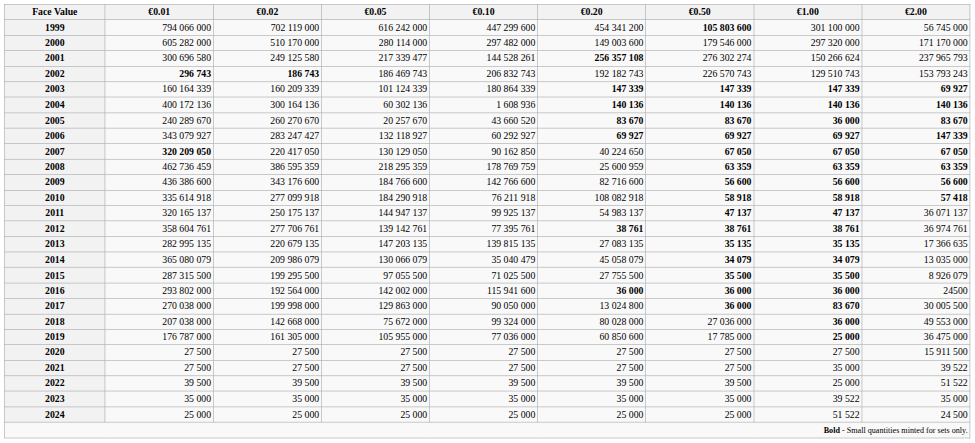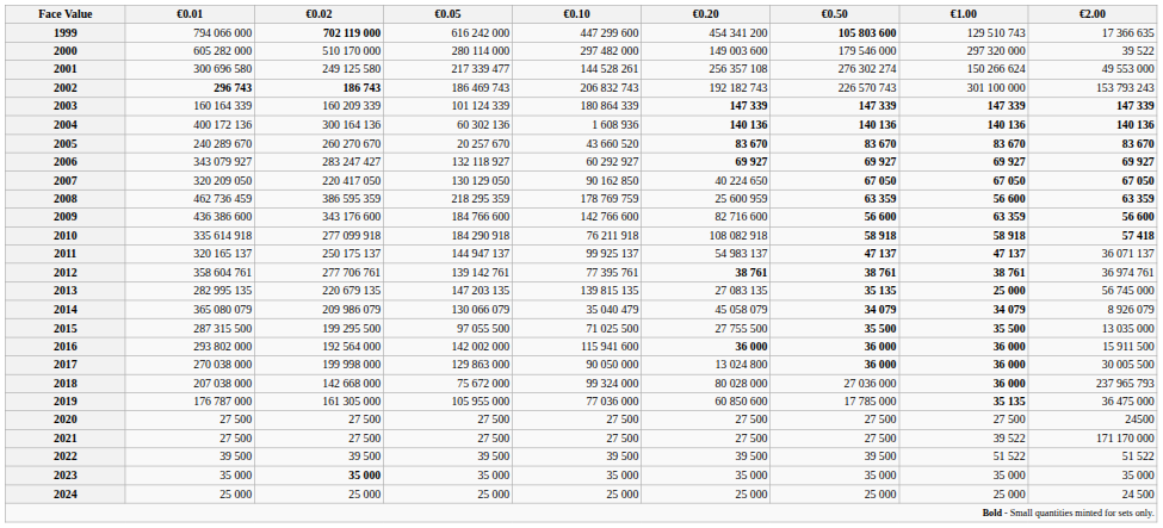 <table class="wikitable" style="width:100%;text-align:right">
 <tr>
 <th>Face Value</th>
 <th>€0.01</th>
 <th>€0.02</th>
 <th>€0.05</th>
 <th>€0.10</th>
 <th>€0.20</th>
 <th>€0.50</th>
 <th>€1.00</th>
 <th>€2.00</th>
 </tr>
 <tr>
 <th>1999</th>
 <td>794 066 000</td>
-<td>702 119 000</td>
+<td><strong>702 119 000</strong></td>
 <td>616 242 000</td>
 <td>447 299 600</td>
 <td>454 341 200</td>
 <td><strong>105 803 600</strong></td>
-<td>301 100 000</td>
-<td>56 745 000</td>
+<td>129 510 743</td>
+<td>17 366 635</td>
 </tr>
 <tr>
 <th>2000</th>
 <td>605 282 000</td>
 <td>510 170 000</td>
 <td>280 114 000</td>
 <td>297 482 000</td>
 <td>149 003 600</td>
 <td>179 546 000</td>
 <td>297 320 000</td>
-<td>171 170 000</td>
+<td>39 522</td>
 </tr>
 <tr>
 <th>2001</th>
 <td>300 696 580</td>
 <td>249 125  580</td>
 <td>217 339 477</td>
 <td>144 528 261</td>
-<td><strong>256 357 108</strong></td>
+<td>256 357 108</td>
 <td>276 302 274</td>
 <td>150 266 624</td>
-<td>237 965 793</td>
+<td>49 553 000</td>
 </tr>
 <tr>
 <th>2002</th>
 <td><strong>296 743</strong></td>
 <td><strong>186 743</strong></td>
 <td>186 469 743</td>
 <td>206 832 743</td>
 <td>192 182 743</td>
 <td>226 570 743</td>
-<td>129 510 743</td>
+<td>301 100 000</td>
 <td>153 793 243</td>
 </tr>
 <tr>
 <th>2003</th>
 <td>160 164 339</td>
 <td>160 209 339</td>
 <td>101 124 339</td>
 <td>180 864 339</td>
 <td><strong>147 339</strong></td>
 <td><strong>147 339</strong></td>
 <td><strong>147 339</strong></td>
-<td><strong>69 927</strong></td>
+<td><strong>147 339</strong></td>
 </tr>
 <tr>
 <th>2004</th>
 <td>400 172 136</td>
 <td>300 164 136</td>
 <td>60 302 136</td>
 <td>1 608 936</td>
 <td><strong>140 136</strong></td>
 <td><strong>140 136</strong></td>
 <td><strong>140 136</strong></td>
 <td><strong>140 136</strong></td>
 </tr>
 <tr>
 <th>2005</th>
 <td>240 289 670</td>
 <td>260 270 670</td>
 <td>20 257 670</td>
 <td>43 660 520</td>
 <td><strong>83 670</strong></td>
 <td><strong>83 670</strong></td>
-<td><strong>36 000</strong></td>
+<td><strong>83 670</strong></td>
 <td><strong>83 670</strong></td>
 </tr>
 <tr>
 <th>2006</th>
 <td>343 079 927</td>
 <td>283 247 427</td>
 <td>132 118 927</td>
 <td>60 292 927</td>
 <td><strong>69 927</strong></td>
 <td><strong>69 927</strong></td>
 <td><strong>69 927</strong></td>
-<td><strong>147 339</strong></td>
+<td><strong>69 927</strong></td>
 </tr>
 <tr>
 <th>2007</th>
-<td><strong>320 209 050</strong></td>
+<td>320 209 050</td>
 <td>220 417 050</td>
 <td>130 129 050</td>
 <td>90 162 850</td>
 <td>40 224 650</td>
 <td><strong>67 050</strong></td>
 <td><strong>67 050</strong></td>
 <td><strong>67 050</strong></td>
 </tr>
 <tr>
 <th>2008</th>
 <td>462 736 459</td>
 <td>386 595 359</td>
 <td>218 295 359</td>
 <td>178 769 759</td>
 <td>25 600 959</td>
 <td><strong>63 359</strong></td>
-<td><strong>63 359</strong></td>
+<td><strong>56 600</strong></td>
 <td><strong>63 359</strong></td>
 </tr>
 <tr>
 <th>2009</th>
 <td>436 386 600</td>
 <td>343 176 600</td>
 <td>184 766 600</td>
 <td>142 766 600</td>
 <td>82 716 600</td>
 <td><strong>56 600</strong></td>
-<td><strong>56 600</strong></td>
+<td><strong>63 359</strong></td>
 <td><strong>56 600</strong></td>
 </tr>
 <tr>
 <th>2010</th>
 <td>335 614 918</td>
 <td>277 099 918</td>
 <td>184 290 918</td>
 <td>76 211 918</td>
 <td>108 082 918</td>
 <td><strong>58 918</strong></td>
 <td><strong>58 918</strong></td>
 <td><strong>57 418</strong></td>
 </tr>
 <tr>
 <th>2011</th>
 <td>320 165 137</td>
 <td>250 175 137</td>
 <td>144 947 137</td>
 <td>99 925 137</td>
 <td>54 983 137</td>
 <td><strong>47 137</strong></td>
 <td><strong>47 137</strong></td>
 <td>36 071 137</td>
 </tr>
 <tr>
 <th>2012</th>
 <td>358 604 761</td>
 <td>277 706 761</td>
 <td>139 142 761</td>
 <td>77 395 761</td>
 <td><strong>38 761</strong></td>
 <td><strong>38 761</strong></td>
 <td><strong>38 761</strong></td>
 <td>36 974 761</td>
 </tr>
 <tr>
 <th>2013</th>
 <td>282 995 135</td>
 <td>220 679 135</td>
 <td>147 203 135</td>
 <td>139 815 135</td>
 <td>27 083 135</td>
 <td><strong>35 135</strong></td>
-<td><strong>35 135</strong></td>
-<td>17 366 635</td>
+<td><strong>25 000</strong></td>
+<td>56 745 000</td>
 </tr>
 <tr>
 <th>2014</th>
 <td>365 080 079</td>
 <td>209 986 079</td>
 <td>130 066 079</td>
 <td>35 040 479</td>
 <td>45 058 079</td>
 <td><strong>34 079</strong></td>
 <td><strong>34 079</strong></td>
-<td>13 035 000</td>
+<td>8 926 079</td>
 </tr>
 <tr>
 <th>2015</th>
 <td>287 315 500</td>
 <td>199 295 500</td>
 <td>97 055 500</td>
 <td>71 025 500</td>
 <td>27 755 500</td>
 <td><strong>35 500</strong></td>
 <td><strong>35 500</strong></td>
-<td>8 926 079</td>
+<td>13 035 000</td>
 </tr>
 <tr>
 <th>2016</th>
 <td>293 802 000</td>
 <td>192 564 000</td>
 <td>142 002 000</td>
 <td>115 941 600</td>
 <td><strong>36 000</strong></td>
 <td><strong>36 000</strong></td>
 <td><strong>36 000</strong></td>
-<td>24500</td>
+<td>15 911 500</td>
 </tr>
 <tr>
 <th>2017</th>
 <td>270 038 000</td>
 <td>199 998 000</td>
 <td>129 863 000</td>
 <td>90 050 000</td>
 <td>13 024 800</td>
 <td><strong>36 000</strong></td>
-<td><strong>83 670</strong></td>
+<td><strong>36 000</strong></td>
 <td>30 005 500</td>
 </tr>
 <tr>
 <th>2018</th>
 <td>207 038 000</td>
 <td>142 668 000</td>
 <td>75 672 000</td>
 <td>99 324 000</td>
 <td>80 028 000</td>
 <td>27 036 000</td>
 <td><strong>36 000</strong></td>
-<td>49 553 000</td>
+<td>237 965 793</td>
 </tr>
 <tr>
 <th>2019</th>
 <td>176 787 000</td>
 <td>161 305 000</td>
 <td>105 955 000</td>
 <td>77 036 000</td>
 <td>60 850 600</td>
 <td>17 785 000</td>
-<td><strong>25 000</strong></td>
+<td><strong>35 135</strong></td>
 <td>36 475 000</td>
 </tr>
 <tr>
 <th>2020</th>
 <td>27 500</td>
 <td>27 500</td>
 <td>27 500</td>
 <td>27 500</td>
 <td>27 500</td>
 <td>27 500</td>
 <td>27 500</td>
-<td>15 911 500</td>
+<td>24500</td>
 </tr>
 <tr>
 <th>2021</th>
 <td>27 500</td>
 <td>27 500</td>
 <td>27 500</td>
 <td>27 500</td>
 <td>27 500</td>
 <td>27 500</td>
-<td>35 000</td>
 <td>39 522</td>
+<td>171 170 000</td>
 </tr>
 <tr>
 <th>2022</th>
 <td>39 500</td>
 <td>39 500</td>
 <td>39 500</td>
 <td>39 500</td>
 <td>39 500</td>
 <td>39 500</td>
-<td>25 000</td>
+<td>51 522</td>
 <td>51 522</td>
 </tr>
 <tr>
 <th>2023</th>
 <td>35 000</td>
+<td><strong>35 000</strong></td>
 <td>35 000</td>
 <td>35 000</td>
 <td>35 000</td>
 <td>35 000</td>
 <td>35 000</td>
-<td>39 522</td>
 <td>35 000</td>
 </tr>
 <tr>
 <th>2024</th>
 <td>25 000</td>
 <td>25 000</td>
 <td>25 000</td>
 <td>25 000</td>
 <td>25 000</td>
 <td>25 000</td>
-<td>51 522</td>
+<td>25 000</td>
 <td>24 500</td>
 </tr>
 <tr>
 <td colspan="9" align="right"><small><strong>Bold</strong> - Small quantities minted for sets only.</small></td>
 </tr>
 </table>
